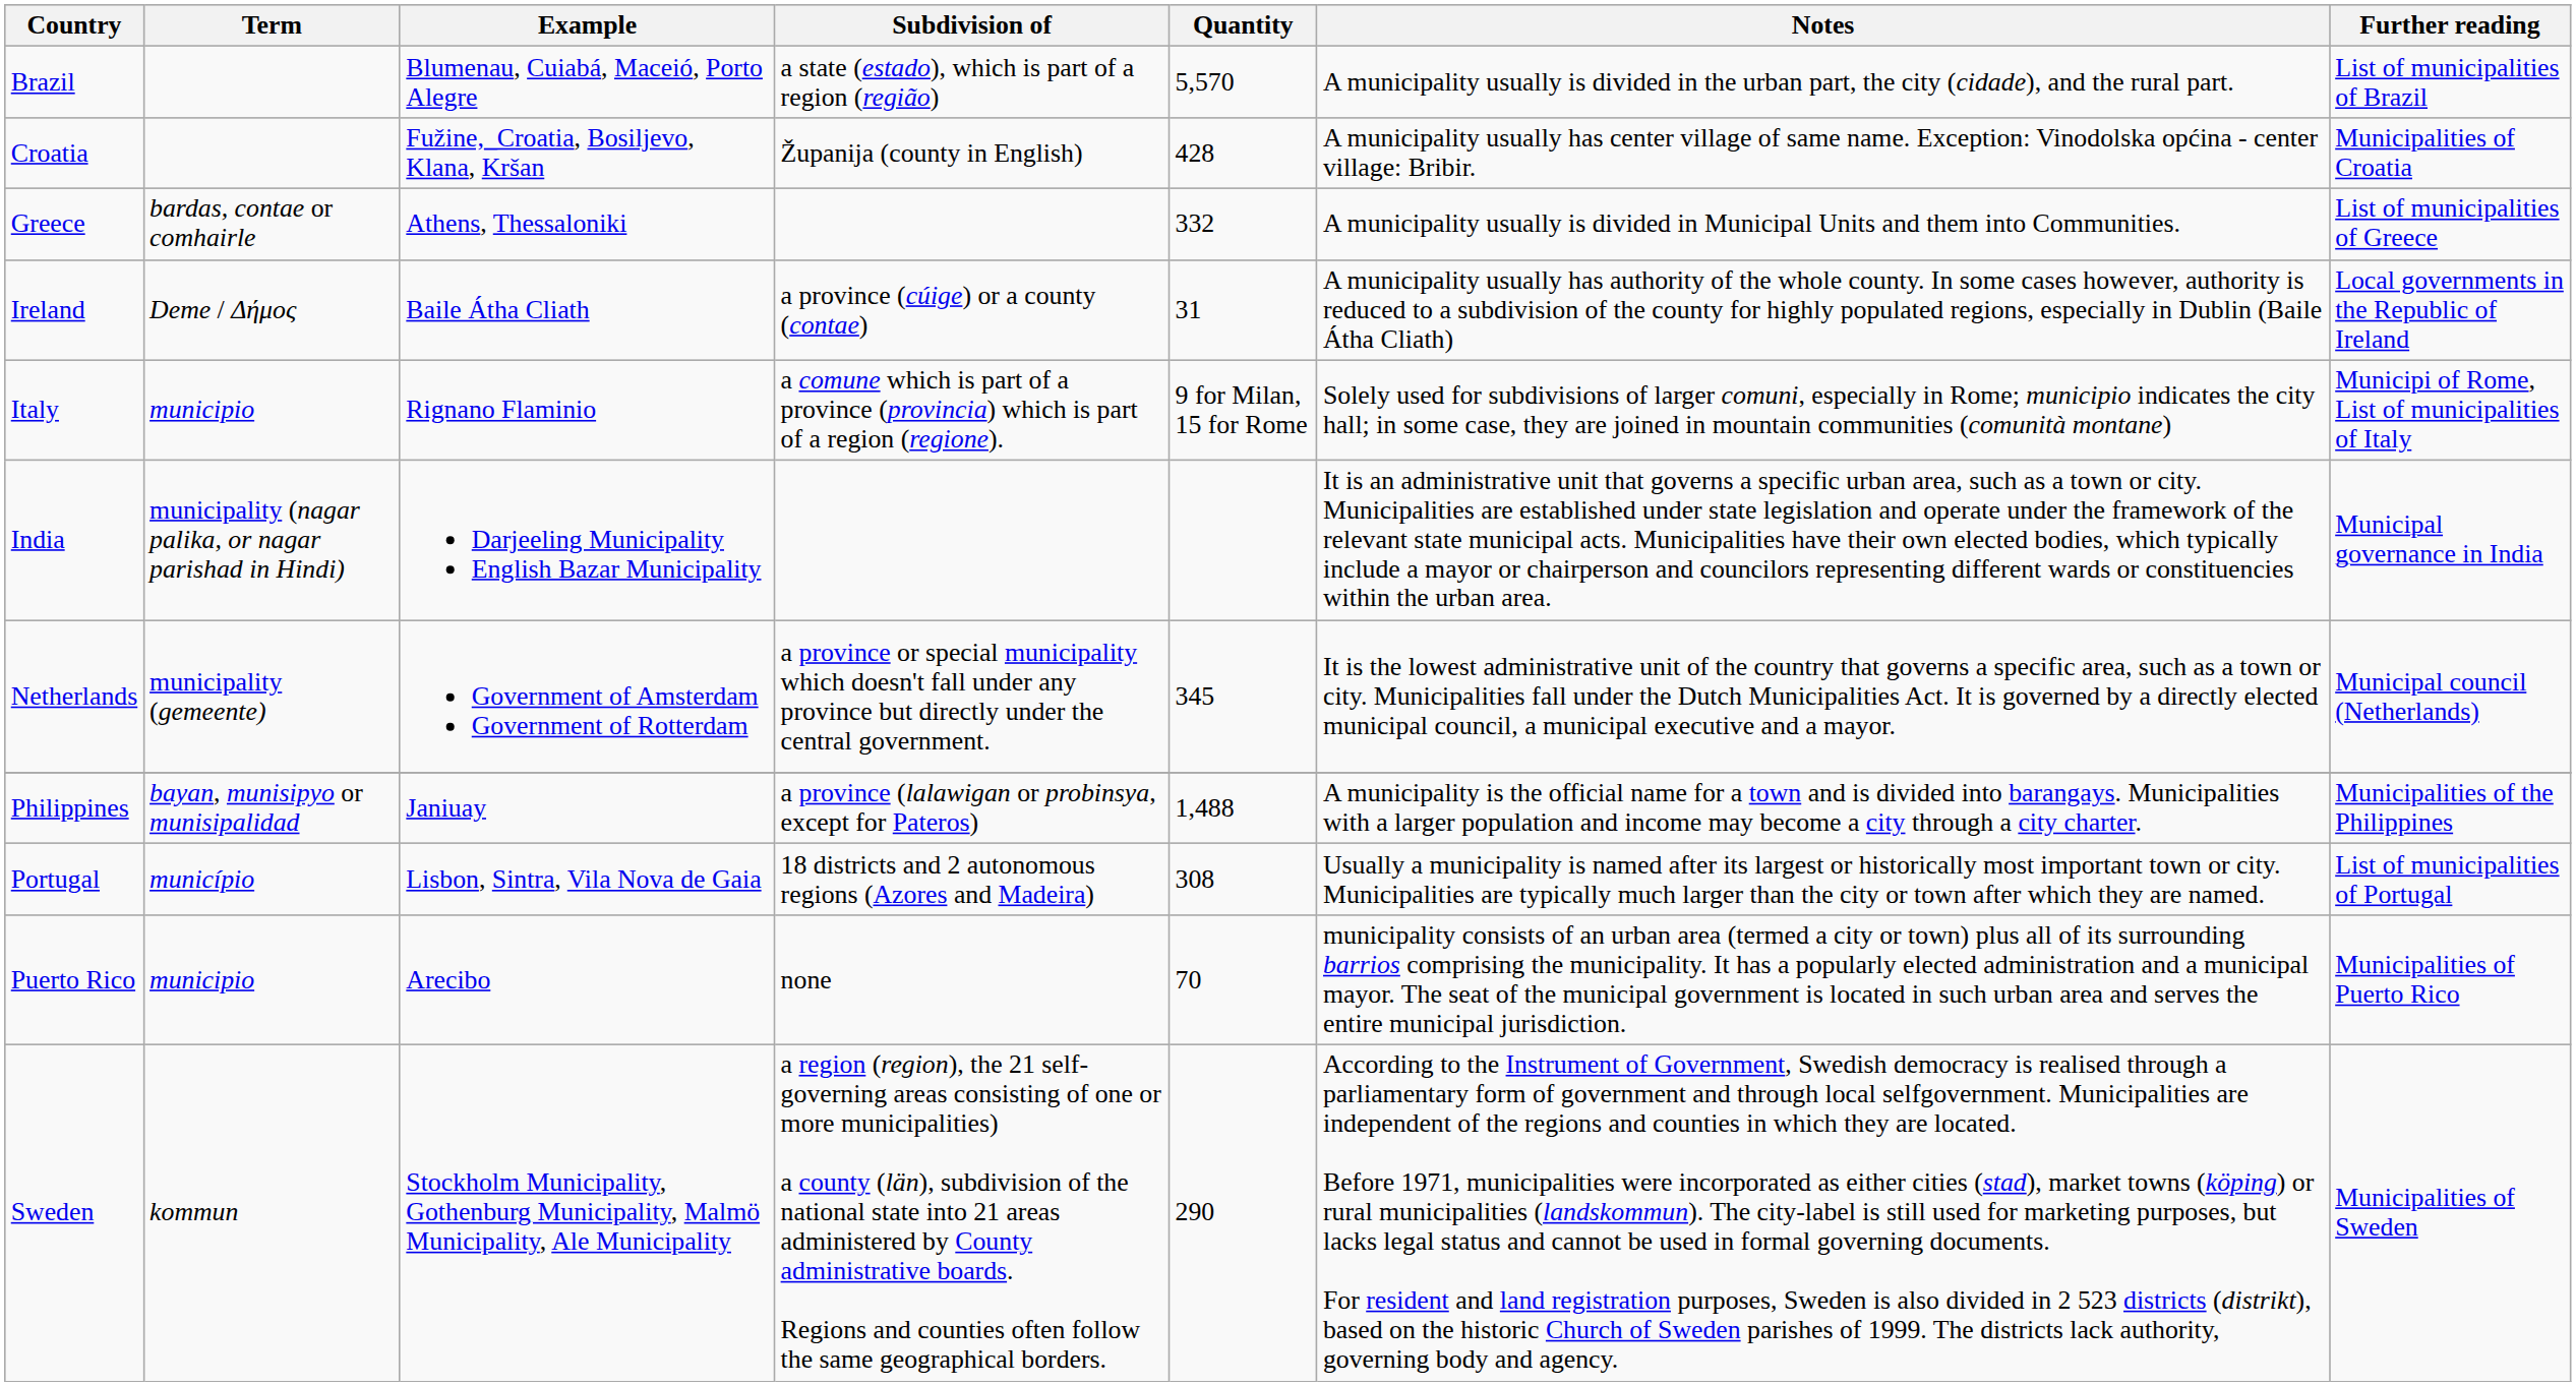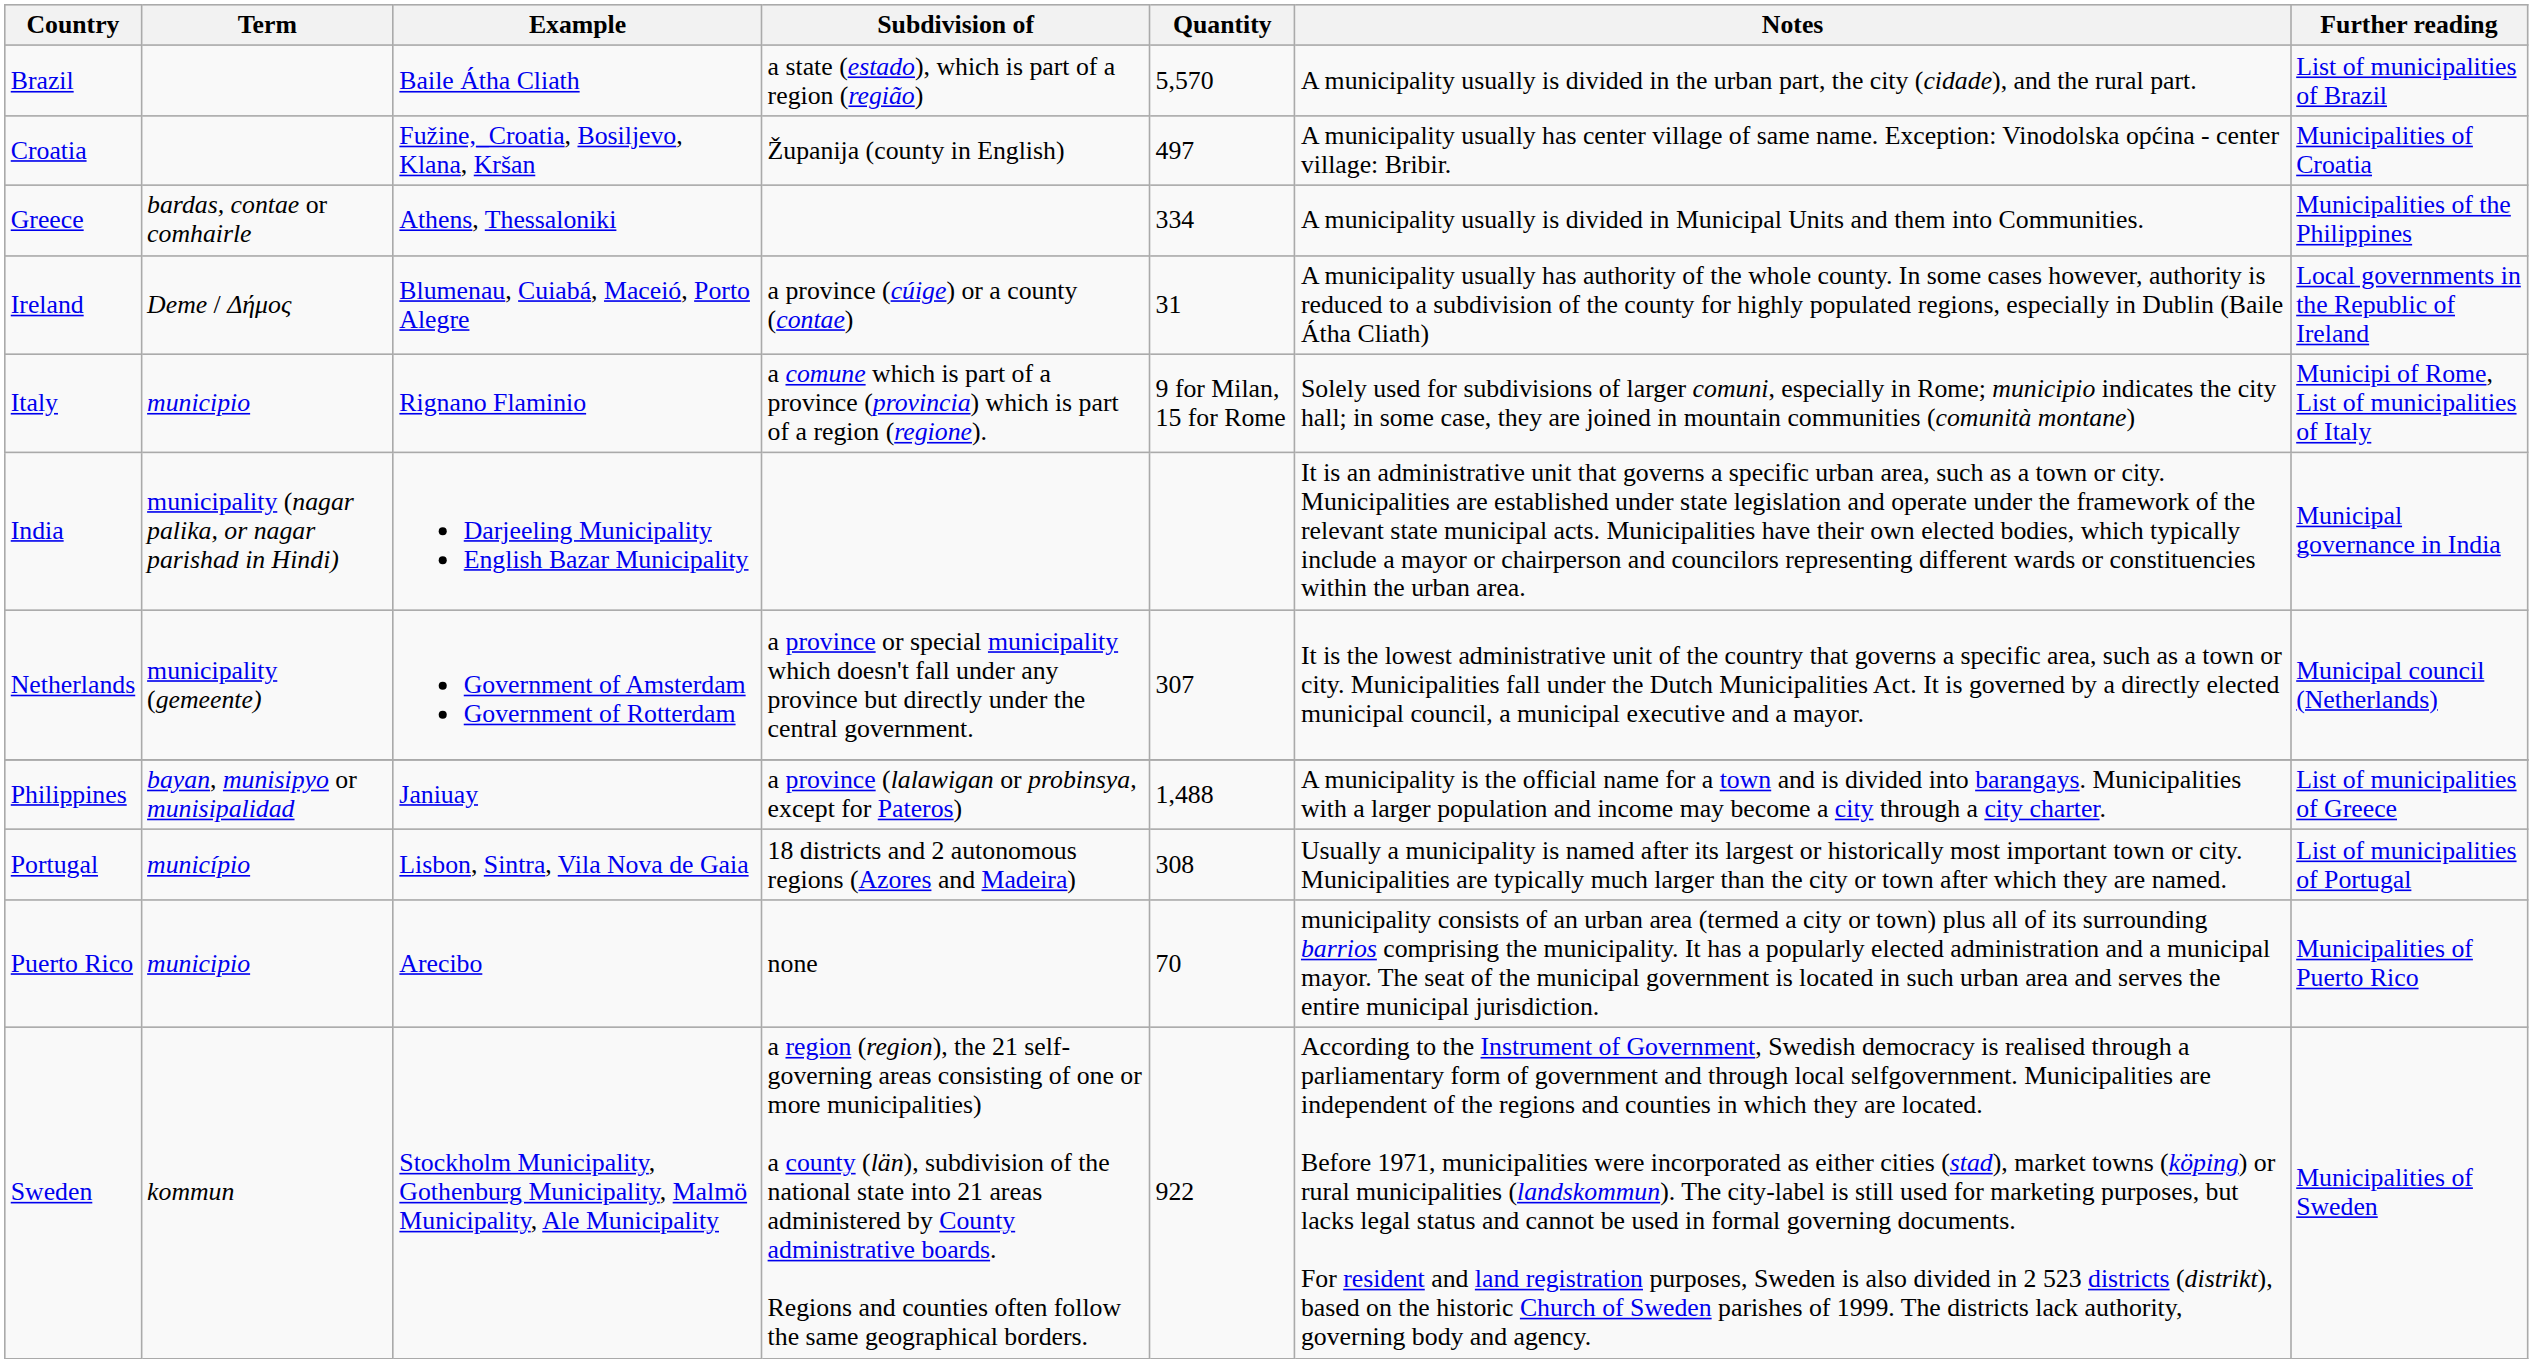 <table class="wikitable sortable">
 <tr>
 <th>Country</th>
 <th>Term</th>
 <th>Example</th>
 <th>Subdivision of</th>
 <th>Quantity</th>
 <th>Notes</th>
 <th>Further reading</th>
 </tr>
 <tr>
 <td><a href='#'>Brazil</a></td>
 <td></td>
-<td><a href='#'>Blumenau</a>, <a href='#'>Cuiabá</a>, <a href='#'>Maceió</a>, <a href='#'>Porto Alegre</a></td>
+<td><a href='#'>Baile Átha Cliath</a></td>
 <td>a state (<em><a href='#'>estado</a></em>), which is part of a region (<em><a href='#'>região</a></em>)</td>
 <td>5,570</td>
 <td>A municipality usually is divided in the urban part, the city (<em>cidade</em>), and the rural part.</td>
 <td><a href='#'>List of municipalities of Brazil</a></td>
 </tr>
 <tr>
 <td><a href='#'>Croatia</a></td>
 <td></td>
 <td><a href='#'>Fužine,_Croatia</a>, <a href='#'>Bosiljevo</a>, <a href='#'>Klana</a>, <a href='#'>Kršan</a></td>
 <td>Županija (county in English)</td>
-<td>428</td>
+<td>497</td>
 <td>A municipality usually has center village of same name. Exception: Vinodolska općina - center village: Bribir.</td>
 <td><a href='#'>Municipalities of Croatia</a></td>
 </tr>
 <tr>
 <td><a href='#'>Greece</a></td>
 <td><em>bardas, contae</em> or <em>comhairle</em></td>
 <td><a href='#'>Athens</a>, <a href='#'>Thessaloniki</a></td>
 <td></td>
-<td>332</td>
+<td>334</td>
 <td>A municipality usually is divided in Municipal Units and them into Communities.</td>
-<td><a href='#'>List of municipalities of Greece</a></td>
+<td><a href='#'>Municipalities of the Philippines</a></td>
 </tr>
 <tr>
 <td><a href='#'>Ireland</a></td>
 <td><em>Deme</em> / <em>Δήμος</em></td>
-<td><a href='#'>Baile Átha Cliath</a></td>
+<td><a href='#'>Blumenau</a>, <a href='#'>Cuiabá</a>, <a href='#'>Maceió</a>, <a href='#'>Porto Alegre</a></td>
 <td>a province (<a href='#'><em>cúige</em></a>) or a county (<a href='#'><em>contae</em></a>)</td>
 <td>31</td>
 <td>A municipality usually has authority of the whole county. In some cases however, authority is reduced to a subdivision of the county for highly populated regions, especially in Dublin (Baile Átha Cliath)</td>
 <td><a href='#'>Local governments in the Republic of Ireland</a></td>
 </tr>
 <tr>
 <td><a href='#'>Italy</a></td>
 <td><em><a href='#'>municipio</a></em></td>
 <td><a href='#'>Rignano Flaminio</a></td>
 <td>a <em><a href='#'>comune</a></em> which is part of a province (<em><a href='#'>provincia</a></em>) which is part of a region (<em><a href='#'>regione</a></em>).</td>
 <td>9 for Milan, 15 for Rome</td>
 <td>Solely used for subdivisions of larger <em>comuni</em>, especially in Rome; <em>municipio</em> indicates the city hall; in some case, they are joined in mountain communities (<em>comunità montane</em>)</td>
 <td><a href='#'>Municipi of Rome</a>, <a href='#'>List of municipalities of Italy</a></td>
 </tr>
 <tr>
 <td><a href='#'>India</a></td>
 <td><a href='#'>municipality</a> (<em>nagar palika, or nagar parishad in Hindi)</em></td>
 <td><br><ul><li><a href='#'>Darjeeling Municipality</a></li><li><a href='#'>English Bazar Municipality</a></li></ul></td>
 <td></td>
 <td></td>
 <td>It is an administrative unit that governs a specific urban area, such as a town or city. Municipalities are established under state legislation and operate under the framework of the relevant state municipal acts. Municipalities have their own elected bodies, which typically include a mayor or chairperson and councilors representing different wards or constituencies within the urban area.</td>
 <td><a href='#'>Municipal governance in India</a></td>
 </tr>
 <tr>
 <td><a href='#'>Netherlands</a></td>
 <td><a href='#'>municipality</a> (<em>gemeente)</em></td>
 <td><br><ul><li><a href='#'>Government of Amsterdam</a></li><li><a href='#'>Government of Rotterdam</a></li></ul></td>
 <td>a <a href='#'>province</a> or special <a href='#'>municipality</a> which doesn't fall under any province but directly under the central government.</td>
-<td>345</td>
+<td>307</td>
 <td>It is the lowest administrative unit of the country that governs a specific area, such as a town or city. Municipalities fall under the Dutch Municipalities Act. It is governed by a directly elected municipal council, a municipal executive and a mayor.</td>
 <td><a href='#'>Municipal council (Netherlands)</a></td>
 </tr>
 <tr>
 </tr>
 <tr>
 <td><a href='#'>Philippines</a></td>
 <td><em><a href='#'>bayan</a></em>, <em><a href='#'>munisipyo</a></em> or <em><a href='#'>munisipalidad</a></em></td>
 <td><a href='#'>Janiuay</a></td>
 <td>a <a href='#'>province</a> (<em>lalawigan</em> or <em>probinsya</em>, except for <a href='#'>Pateros</a>)</td>
 <td>1,488</td>
 <td>A municipality is the official name for a <a href='#'>town</a> and is divided into <a href='#'>barangays</a>. Municipalities with a larger population and income may become a <a href='#'>city</a> through a <a href='#'>city charter</a>.</td>
-<td><a href='#'>Municipalities of the Philippines</a></td>
+<td><a href='#'>List of municipalities of Greece</a></td>
 </tr>
 <tr>
 <td><a href='#'>Portugal</a></td>
 <td><a href='#'><em>município</em></a></td>
 <td><a href='#'>Lisbon</a>, <a href='#'>Sintra</a>, <a href='#'>Vila Nova de Gaia</a></td>
 <td>18 districts and 2 autonomous regions (<a href='#'>Azores</a> and <a href='#'>Madeira</a>)</td>
 <td>308</td>
 <td>Usually a municipality is named after its largest or historically most important town or city. Municipalities are typically much larger than the city or town after which they are named.</td>
 <td><a href='#'>List of municipalities of Portugal</a></td>
 </tr>
 <tr>
 <td><a href='#'>Puerto Rico</a></td>
 <td><em><a href='#'>municipio</a></em></td>
 <td><a href='#'>Arecibo</a></td>
 <td>none</td>
 <td>70</td>
 <td>municipality consists of an urban area (termed a city or town) plus all of its surrounding <em><a href='#'>barrios</a></em> comprising the municipality. It has a popularly elected administration and a municipal mayor. The seat of the municipal government is located in such urban area and serves the entire municipal jurisdiction.</td>
 <td><a href='#'>Municipalities of Puerto Rico</a></td>
 </tr>
 <tr>
 <td><a href='#'>Sweden</a></td>
 <td><em>kommun</em></td>
 <td><a href='#'>Stockholm Municipality</a>, <a href='#'>Gothenburg Municipality</a>, <a href='#'>Malmö Municipality</a>, <a href='#'>Ale Municipality</a></td>
 <td>a <a href='#'>region</a> (<em>region</em>), the 21 self-governing areas consisting of one or more municipalities)<br><br>a <a href='#'>county</a> (<em>län</em>), subdivision of the national state into 21 areas administered by <a href='#'>County administrative boards</a>.<br><br>Regions and counties often follow the same geographical borders.</td>
-<td>290</td>
+<td>922</td>
 <td>According to the <a href='#'>Instrument of Government</a>, Swedish democracy is realised through a parliamentary form of government and through local selfgovernment. Municipalities are independent of the regions and counties in which they are located.<br><br>Before 1971, municipalities were incorporated as either cities (<em><a href='#'>stad</a></em>), market towns (<em><a href='#'>köping</a></em>) or rural municipalities (<em><a href='#'>landskommun</a></em>). The city-label is still used for marketing purposes, but lacks legal status and cannot be used in formal governing documents. <br><br>For <a href='#'>resident</a> and <a href='#'>land registration</a> purposes, Sweden is also divided in 2 523 <a href='#'>districts</a> (<em>distrikt</em>), based on the historic <a href='#'>Church of Sweden</a> parishes of 1999. The districts lack authority, governing body and agency.</td>
 <td><a href='#'>Municipalities of Sweden</a></td>
 </tr>
 </table>
